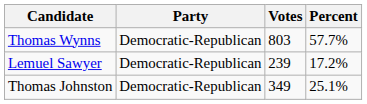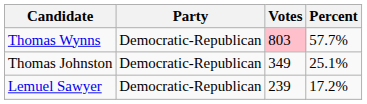 <table class=wikitable>
 <tr>
 <th>Candidate</th>
 <th>Party</th>
 <th>Votes</th>
 <th>Percent</th>
 </tr>
 <tr>
 <td><a href='#'>Thomas Wynns</a></td>
 <td>Democratic-Republican</td>
-<td>803</td>
+<td style="background: pink;">803</td>
 <td>57.7%</td>
+</tr>
+<tr>
+<td>Thomas Johnston</td>
+<td>Democratic-Republican</td>
+<td>349</td>
+<td>25.1%</td>
 </tr>
 <tr>
 <td><a href='#'>Lemuel Sawyer</a></td>
 <td>Democratic-Republican</td>
 <td>239</td>
 <td>17.2%</td>
 </tr>
-<tr>
-<td>Thomas Johnston</td>
-<td>Democratic-Republican</td>
-<td>349</td>
-<td>25.1%</td>
-</tr>
 </table>
